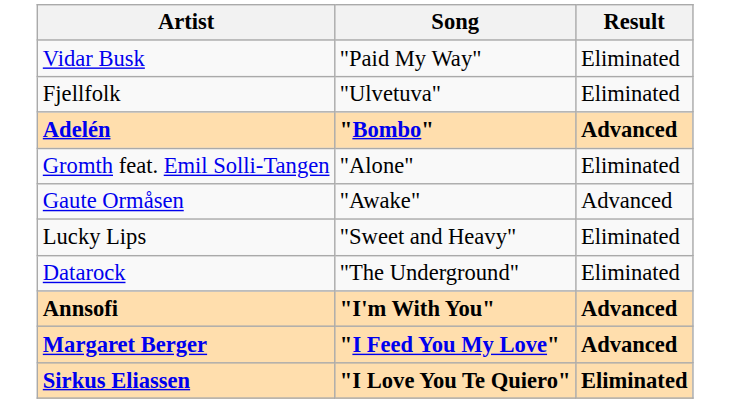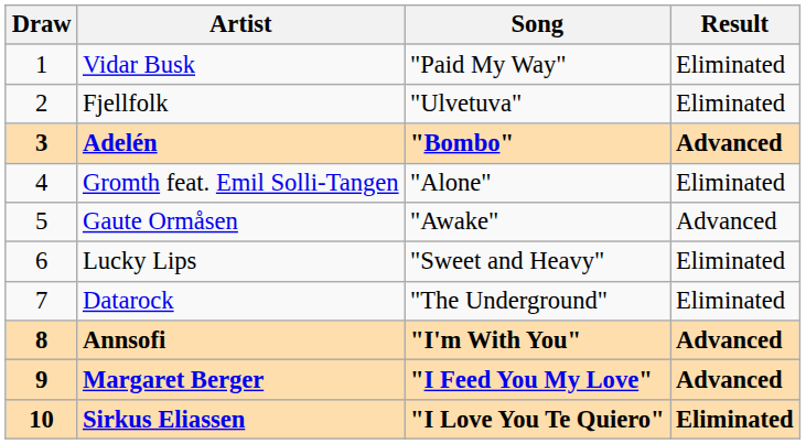 <table class="sortable wikitable" style="margin: 1em auto 1em auto; text-align:center">
 <tr>
+<th>Draw</th>
 <th>Artist</th>
 <th>Song</th>
 <th>Result</th>
 </tr>
 <tr>
+<td>1</td>
 <td align="left"><a href='#'>Vidar Busk</a></td>
 <td align="left">"Paid My Way"</td>
 <td align="left">Eliminated</td>
 </tr>
 <tr>
+<td>2</td>
 <td align="left">Fjellfolk</td>
 <td align="left">"Ulvetuva"</td>
 <td align="left">Eliminated</td>
 </tr>
 <tr style="background:navajowhite; font-weight:bold;">
+<td>3</td>
 <td align="left"><a href='#'>Adelén</a></td>
 <td align="left">"<a href='#'>Bombo</a>"</td>
 <td align="left">Advanced</td>
 </tr>
 <tr>
+<td>4</td>
 <td align="left"><a href='#'>Gromth</a> feat. <a href='#'>Emil Solli-Tangen</a></td>
 <td align="left">"Alone"</td>
 <td align="left">Eliminated</td>
 </tr>
 <tr>
+<td>5</td>
 <td align="left"><a href='#'>Gaute Ormåsen</a></td>
 <td align="left">"Awake"</td>
 <td align="left">Advanced</td>
 </tr>
 <tr>
+<td>6</td>
 <td align="left">Lucky Lips</td>
 <td align="left">"Sweet and Heavy"</td>
 <td align="left">Eliminated</td>
 </tr>
 <tr>
+<td>7</td>
 <td align="left"><a href='#'>Datarock</a></td>
 <td align="left">"The Underground"</td>
 <td align="left">Eliminated</td>
 </tr>
 <tr style="background:navajowhite; font-weight:bold;">
+<td>8</td>
 <td align="left">Annsofi</td>
 <td align="left">"I'm With You"</td>
 <td align="left">Advanced</td>
 </tr>
 <tr style="background:navajowhite; font-weight:bold;">
+<td>9</td>
 <td align="left"><a href='#'>Margaret Berger</a></td>
 <td align="left">"<a href='#'>I Feed You My Love</a>"</td>
 <td align="left">Advanced</td>
 </tr>
 <tr style="background:navajowhite; font-weight:bold;">
+<td>10</td>
 <td align="left"><a href='#'>Sirkus Eliassen</a></td>
 <td align="left">"I Love You Te Quiero"</td>
 <td align="left">Eliminated</td>
 </tr>
 </table>
